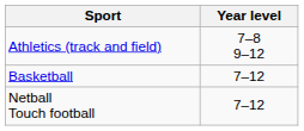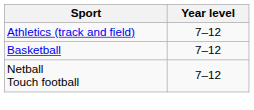 <table class="wikitable">
 <tr>
 <th style="width:13.5em;">Sport</th>
 <th style="width:6.5em;">Year level</th>
 </tr>
 <tr>
 <td><a href='#'>Athletics (track and field)</a></td>
-<td align=center>7–8 <br> 9–12</td>
+<td align=center>7–12</td>
 </tr>
 <tr>
 <td><a href='#'>Basketball</a></td>
 <td align=center>7–12</td>
 </tr>
 <tr>
 <td>Netball <br> Touch football</td>
 <td align=center>7–12</td>
 </tr>
 </table>
